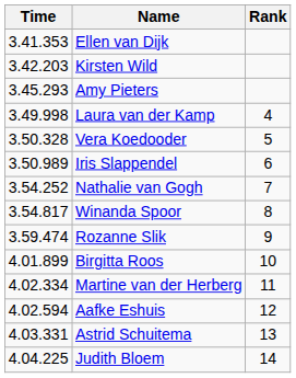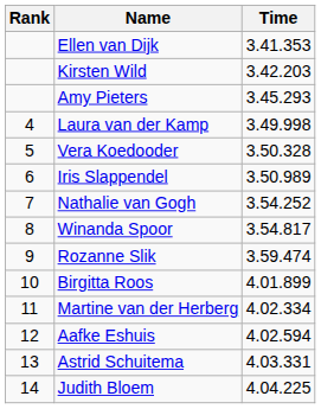 <table class="wikitable sortable" style="text-align:center">
 <tr>
+<th>Rank</th>
+<th>Name</th>
 <th>Time</th>
-<th>Name</th>
-<th>Rank</th>
 </tr>
 <tr>
+<td></td>
+<td align=left><a href='#'>Ellen van Dijk</a></td>
 <td>3.41.353</td>
-<td align=left><a href='#'>Ellen van Dijk</a></td>
-<td></td>
 </tr>
 <tr>
+<td></td>
+<td align=left><a href='#'>Kirsten Wild</a></td>
 <td>3.42.203</td>
-<td align=left><a href='#'>Kirsten Wild</a></td>
-<td></td>
 </tr>
 <tr>
+<td></td>
+<td align=left><a href='#'>Amy Pieters</a></td>
 <td>3.45.293</td>
-<td align=left><a href='#'>Amy Pieters</a></td>
-<td></td>
 </tr>
 <tr>
+<td>4</td>
+<td align=left><a href='#'>Laura van der Kamp</a></td>
 <td>3.49.998</td>
-<td align=left><a href='#'>Laura van der Kamp</a></td>
-<td>4</td>
 </tr>
 <tr>
+<td>5</td>
+<td align=left><a href='#'>Vera Koedooder</a></td>
 <td>3.50.328</td>
-<td align=left><a href='#'>Vera Koedooder</a></td>
-<td>5</td>
 </tr>
 <tr>
+<td>6</td>
+<td align=left><a href='#'>Iris Slappendel</a></td>
 <td>3.50.989</td>
-<td align=left><a href='#'>Iris Slappendel</a></td>
-<td>6</td>
 </tr>
 <tr>
+<td>7</td>
+<td align=left><a href='#'>Nathalie van Gogh</a></td>
 <td>3.54.252</td>
-<td align=left><a href='#'>Nathalie van Gogh</a></td>
-<td>7</td>
 </tr>
 <tr>
+<td>8</td>
+<td align=left><a href='#'>Winanda Spoor</a></td>
 <td>3.54.817</td>
-<td align=left><a href='#'>Winanda Spoor</a></td>
-<td>8</td>
 </tr>
 <tr>
+<td>9</td>
+<td align=left><a href='#'>Rozanne Slik</a></td>
 <td>3.59.474</td>
-<td align=left><a href='#'>Rozanne Slik</a></td>
-<td>9</td>
 </tr>
 <tr>
+<td>10</td>
+<td align=left><a href='#'>Birgitta Roos</a></td>
 <td>4.01.899</td>
-<td align=left><a href='#'>Birgitta Roos</a></td>
-<td>10</td>
 </tr>
 <tr>
+<td>11</td>
+<td align=left><a href='#'>Martine van der Herberg</a></td>
 <td>4.02.334</td>
-<td align=left><a href='#'>Martine van der Herberg</a></td>
-<td>11</td>
 </tr>
 <tr>
+<td>12</td>
+<td align=left><a href='#'>Aafke Eshuis</a></td>
 <td>4.02.594</td>
-<td align=left><a href='#'>Aafke Eshuis</a></td>
-<td>12</td>
 </tr>
 <tr>
+<td>13</td>
+<td align=left><a href='#'>Astrid Schuitema</a></td>
 <td>4.03.331</td>
-<td align=left><a href='#'>Astrid Schuitema</a></td>
-<td>13</td>
 </tr>
 <tr>
+<td>14</td>
+<td align=left><a href='#'>Judith Bloem</a></td>
 <td>4.04.225</td>
-<td align=left><a href='#'>Judith Bloem</a></td>
-<td>14</td>
 </tr>
 </table>
